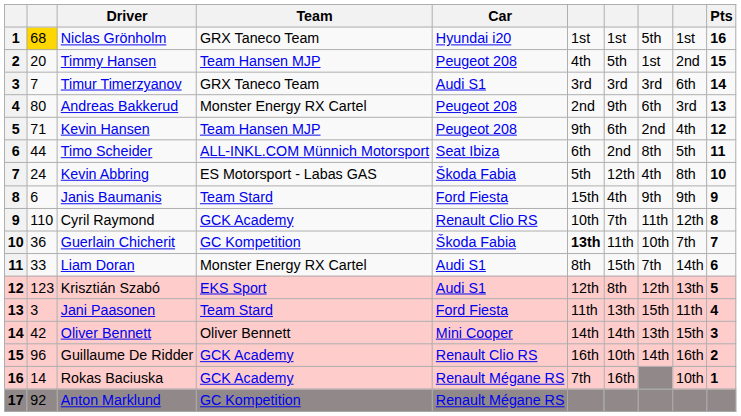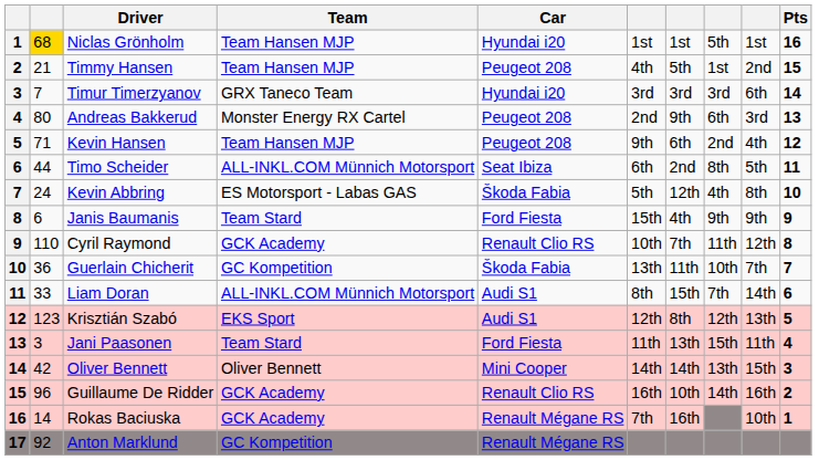 <table class="wikitable" style="font-size:95%">
 <tr>
 <th></th>
 <th></th>
 <th>Driver</th>
 <th>Team</th>
 <th>Car</th>
 <th></th>
 <th></th>
 <th></th>
 <th></th>
 <th>Pts</th>
 </tr>
 <tr>
 <th>1</th>
 <td style="background: gold;">68</td>
 <td> <a href='#'>Niclas Grönholm</a></td>
-<td>GRX Taneco Team</td>
+<td><a href='#'>Team Hansen MJP</a></td>
 <td><a href='#'>Hyundai i20</a></td>
 <td>1st</td>
 <td>1st</td>
 <td>5th</td>
 <td>1st</td>
 <td><strong>16</strong></td>
 </tr>
 <tr>
 <th>2</th>
-<td>20</td>
+<td>21</td>
 <td> <a href='#'>Timmy Hansen</a></td>
 <td><a href='#'>Team Hansen MJP</a></td>
 <td><a href='#'>Peugeot 208</a></td>
 <td>4th</td>
 <td>5th</td>
 <td>1st</td>
 <td>2nd</td>
 <td><strong>15</strong></td>
 </tr>
 <tr>
 <th>3</th>
 <td>7</td>
 <td> <a href='#'>Timur Timerzyanov</a></td>
 <td>GRX Taneco Team</td>
-<td><a href='#'>Audi S1</a></td>
+<td><a href='#'>Hyundai i20</a></td>
 <td>3rd</td>
 <td>3rd</td>
 <td>3rd</td>
 <td>6th</td>
 <td><strong>14</strong></td>
 </tr>
 <tr>
 <th>4</th>
 <td>80</td>
 <td> <a href='#'>Andreas Bakkerud</a></td>
 <td>Monster Energy RX Cartel</td>
 <td><a href='#'>Peugeot 208</a></td>
 <td>2nd</td>
 <td>9th</td>
 <td>6th</td>
 <td>3rd</td>
 <td><strong>13</strong></td>
 </tr>
 <tr>
 <th>5</th>
 <td>71</td>
 <td> <a href='#'>Kevin Hansen</a></td>
 <td><a href='#'>Team Hansen MJP</a></td>
 <td><a href='#'>Peugeot 208</a></td>
 <td>9th</td>
 <td>6th</td>
 <td>2nd</td>
 <td>4th</td>
 <td><strong>12</strong></td>
 </tr>
 <tr>
 <th>6</th>
 <td>44</td>
 <td> <a href='#'>Timo Scheider</a></td>
 <td><a href='#'>ALL-INKL.COM Münnich Motorsport</a></td>
 <td><a href='#'>Seat Ibiza</a></td>
 <td>6th</td>
 <td>2nd</td>
 <td>8th</td>
 <td>5th</td>
 <td><strong>11</strong></td>
 </tr>
 <tr>
 <th>7</th>
 <td>24</td>
 <td> <a href='#'>Kevin Abbring</a></td>
 <td>ES Motorsport - Labas GAS</td>
 <td><a href='#'>Škoda Fabia</a></td>
 <td>5th</td>
 <td>12th</td>
 <td>4th</td>
 <td>8th</td>
 <td><strong>10</strong></td>
 </tr>
 <tr>
 <th>8</th>
 <td>6</td>
 <td> <a href='#'>Janis Baumanis</a></td>
 <td><a href='#'>Team Stard</a></td>
 <td><a href='#'>Ford Fiesta</a></td>
 <td>15th</td>
 <td>4th</td>
 <td>9th</td>
 <td>9th</td>
 <td><strong>9</strong></td>
 </tr>
 <tr>
 <th>9</th>
 <td>110</td>
 <td> Cyril Raymond</td>
 <td><a href='#'>GCK Academy</a></td>
 <td><a href='#'>Renault Clio RS</a></td>
 <td>10th</td>
 <td>7th</td>
 <td>11th</td>
 <td>12th</td>
 <td><strong>8</strong></td>
 </tr>
 <tr>
 <th>10</th>
 <td>36</td>
 <td> <a href='#'>Guerlain Chicherit</a></td>
 <td><a href='#'>GC Kompetition</a></td>
 <td><a href='#'>Škoda Fabia</a></td>
-<td><strong>13th</strong></td>
+<td>13th</td>
 <td>11th</td>
 <td>10th</td>
 <td>7th</td>
 <td><strong>7</strong></td>
 </tr>
 <tr>
 <th>11</th>
 <td>33</td>
 <td> <a href='#'>Liam Doran</a></td>
-<td>Monster Energy RX Cartel</td>
+<td><a href='#'>ALL-INKL.COM Münnich Motorsport</a></td>
 <td><a href='#'>Audi S1</a></td>
 <td>8th</td>
 <td>15th</td>
 <td>7th</td>
 <td>14th</td>
 <td><strong>6</strong></td>
 </tr>
 <tr>
 <th style="background:#ffcccc;">12</th>
 <td style="background:#ffcccc;">123</td>
 <td style="background:#ffcccc;"> Krisztián Szabó</td>
 <td style="background:#ffcccc;"><a href='#'>EKS Sport</a></td>
 <td style="background:#ffcccc;"><a href='#'>Audi S1</a></td>
 <td style="background:#ffcccc;">12th</td>
 <td style="background:#ffcccc;">8th</td>
 <td style="background:#ffcccc;">12th</td>
 <td style="background:#ffcccc;">13th</td>
 <td style="background:#ffcccc;"><strong>5</strong></td>
 </tr>
 <tr>
 <th style="background:#ffcccc;">13</th>
 <td style="background:#ffcccc;">3</td>
 <td style="background:#ffcccc;"> <a href='#'>Jani Paasonen</a></td>
 <td style="background:#ffcccc;"><a href='#'>Team Stard</a></td>
 <td style="background:#ffcccc;"><a href='#'>Ford Fiesta</a></td>
 <td style="background:#ffcccc;">11th</td>
 <td style="background:#ffcccc;">13th</td>
 <td style="background:#ffcccc;">15th</td>
 <td style="background:#ffcccc;">11th</td>
 <td style="background:#ffcccc;"><strong>4</strong></td>
 </tr>
 <tr>
 <th style="background:#ffcccc;">14</th>
 <td style="background:#ffcccc;">42</td>
 <td style="background:#ffcccc;"> <a href='#'>Oliver Bennett</a></td>
 <td style="background:#ffcccc;">Oliver Bennett</td>
 <td style="background:#ffcccc;"><a href='#'>Mini Cooper</a></td>
 <td style="background:#ffcccc;">14th</td>
 <td style="background:#ffcccc;">14th</td>
 <td style="background:#ffcccc;">13th</td>
 <td style="background:#ffcccc;">15th</td>
 <td style="background:#ffcccc;"><strong>3</strong></td>
 </tr>
 <tr>
 <th style="background:#ffcccc;">15</th>
 <td style="background:#ffcccc;">96</td>
 <td style="background:#ffcccc;"> Guillaume De Ridder</td>
 <td style="background:#ffcccc;"><a href='#'>GCK Academy</a></td>
 <td style="background:#ffcccc;"><a href='#'>Renault Clio RS</a></td>
 <td style="background:#ffcccc;">16th</td>
 <td style="background:#ffcccc;">10th</td>
 <td style="background:#ffcccc;">14th</td>
 <td style="background:#ffcccc;">16th</td>
 <td style="background:#ffcccc;"><strong>2</strong></td>
 </tr>
 <tr>
 <th style="background:#ffcccc;">16</th>
 <td style="background:#ffcccc;">14</td>
 <td style="background:#ffcccc;"> Rokas Baciuska</td>
 <td style="background:#ffcccc;"><a href='#'>GCK Academy</a></td>
 <td style="background:#ffcccc;"><a href='#'>Renault Mégane RS</a></td>
 <td style="background:#ffcccc;">7th</td>
 <td style="background:#ffcccc;">16th</td>
 <td style="background:#918989;"><strong></strong></td>
 <td style="background:#ffcccc;">10th</td>
 <td style="background:#ffcccc;"><strong>1</strong></td>
 </tr>
 <tr>
 <th style="background:#918989;">17</th>
 <td style="background:#918989;">92</td>
 <td style="background:#918989;"> <a href='#'>Anton Marklund</a></td>
 <td style="background:#918989;"><a href='#'>GC Kompetition</a></td>
 <td style="background:#918989;"><a href='#'>Renault Mégane RS</a></td>
 <td style="background:#918989;"><strong></strong></td>
 <td style="background:#918989;"><strong></strong></td>
 <td style="background:#918989;"><strong></strong></td>
 <td style="background:#918989;"><strong></strong></td>
 <td style="background:#918989;"></td>
 </tr>
 </table>
